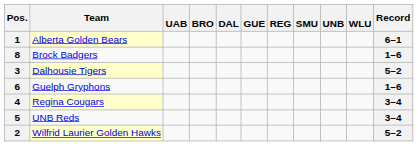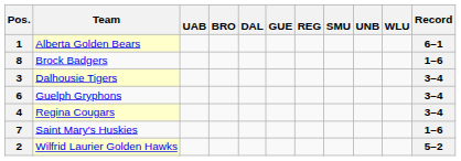 <table class="wikitable sortable nowrap" style="text-align:center; font-size:0.9em;">
 <tr>
 <th>Pos.</th>
 <th>Team</th>
 <th><br>UAB</th>
 <th><br>BRO</th>
 <th><br>DAL</th>
 <th><br>GUE</th>
 <th><br>REG</th>
 <th><br>SMU</th>
 <th><br>UNB</th>
 <th><br>WLU</th>
 <th>Record</th>
 </tr>
 <tr>
 <th>1</th>
 <td style="text-align:left; background:#ffc;"> <a href='#'>Alberta Golden Bears</a></td>
 <td></td>
 <td></td>
 <td></td>
 <td></td>
 <td></td>
 <td></td>
 <td></td>
 <td></td>
 <th>6–1</th>
 </tr>
 <tr>
 <th>8</th>
 <td style="text-align:left;"> <a href='#'>Brock Badgers</a></td>
 <td></td>
 <td></td>
 <td></td>
 <td></td>
 <td></td>
 <td></td>
 <td></td>
 <td></td>
 <th>1–6</th>
 </tr>
 <tr>
 <th>3</th>
 <td style="text-align:left; background:#ffc;"> <a href='#'>Dalhousie Tigers</a></td>
 <td></td>
 <td></td>
 <td></td>
 <td></td>
 <td></td>
 <td></td>
 <td></td>
 <td></td>
-<th>5–2</th>
+<th>3–4</th>
 </tr>
 <tr>
 <th>6</th>
 <td style="text-align:left;"> <a href='#'>Guelph Gryphons</a></td>
 <td></td>
 <td></td>
 <td></td>
 <td></td>
 <td></td>
 <td></td>
 <td></td>
 <td></td>
-<th>1–6</th>
+<th>3–4</th>
 </tr>
 <tr>
 <th>4</th>
 <td style="text-align:left; background:#ffc;"> <a href='#'>Regina Cougars</a></td>
 <td></td>
 <td></td>
 <td></td>
 <td></td>
 <td></td>
 <td></td>
 <td></td>
 <td></td>
 <th>3–4</th>
 </tr>
 <tr>
-<th>5</th>
-<td style="text-align:left;"> <a href='#'>UNB Reds</a></td>
+<th>7</th>
+<td style="text-align:left;"> <a href='#'>Saint Mary's Huskies</a></td>
 <td></td>
 <td></td>
 <td></td>
 <td></td>
 <td></td>
 <td></td>
 <td></td>
 <td></td>
-<th>3–4</th>
+<th>1–6</th>
 </tr>
 <tr>
 <th>2</th>
 <td style="text-align:left; background:#ffc;"> <a href='#'>Wilfrid Laurier Golden Hawks</a></td>
 <td></td>
 <td></td>
 <td></td>
 <td></td>
 <td></td>
 <td></td>
 <td></td>
 <td></td>
 <th>5–2</th>
 </tr>
 </table>
